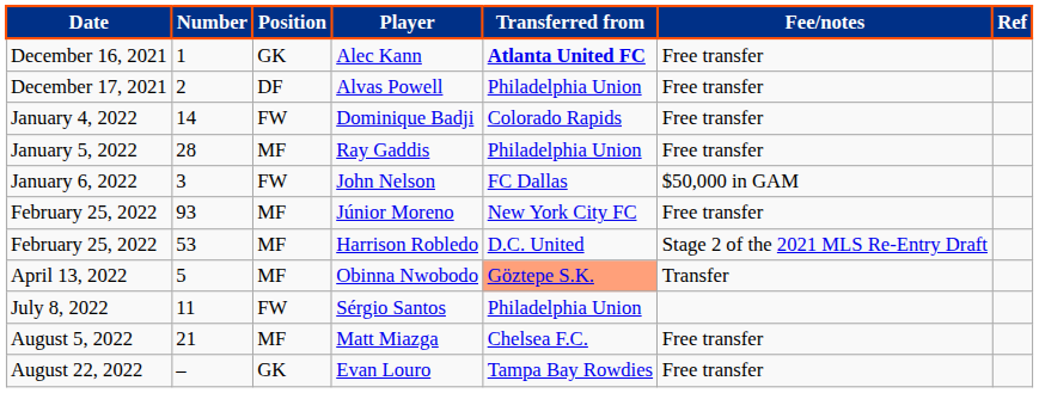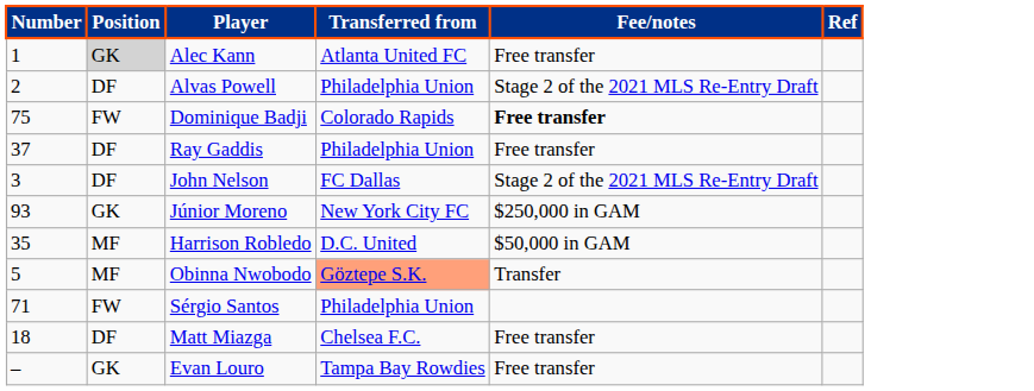 <table class="wikitable sortable" style="text-align:left; font-size:100%;">
 <tr>
-<th style="background:#003087; color:#FFFFFF; border:2px solid #FE5000;" scope="col">Date</th>
 <th style="background:#003087; color:#FFFFFF; border:2px solid #FE5000;" scope="col">Number</th>
 <th style="background:#003087; color:#FFFFFF; border:2px solid #FE5000;" scope="col">Position</th>
 <th style="background:#003087; color:#FFFFFF; border:2px solid #FE5000;" scope="col">Player</th>
 <th style="background:#003087; color:#FFFFFF; border:2px solid #FE5000;" scope="col">Transferred from</th>
 <th style="background:#003087; color:#FFFFFF; border:2px solid #FE5000;" scope="col">Fee/notes</th>
 <th style="background:#003087; color:#FFFFFF; border:2px solid #FE5000;" scope="col">Ref</th>
 </tr>
 <tr>
-<td>December 16, 2021</td>
 <td>1</td>
-<td>GK</td>
+<td style="background: lightgrey;">GK</td>
 <td> <a href='#'>Alec Kann</a></td>
-<td><strong> <a href='#'>Atlanta United FC</a></strong></td>
+<td> <a href='#'>Atlanta United FC</a></td>
 <td>Free transfer</td>
 <td></td>
 </tr>
 <tr>
-<td>December 17, 2021</td>
 <td>2</td>
 <td>DF</td>
 <td> <a href='#'>Alvas Powell</a></td>
 <td> <a href='#'>Philadelphia Union</a></td>
-<td>Free transfer</td>
+<td>Stage 2 of the <a href='#'>2021 MLS Re-Entry Draft</a></td>
 <td></td>
 </tr>
 <tr>
-<td>January 4, 2022</td>
-<td>14</td>
+<td>75</td>
 <td>FW</td>
 <td> <a href='#'>Dominique Badji</a></td>
 <td> <a href='#'>Colorado Rapids</a></td>
-<td>Free transfer</td>
+<td><strong>Free transfer</strong></td>
 <td></td>
 </tr>
 <tr>
-<td>January 5, 2022</td>
-<td>28</td>
-<td>MF</td>
+<td>37</td>
+<td>DF</td>
 <td> <a href='#'>Ray Gaddis</a></td>
 <td> <a href='#'>Philadelphia Union</a></td>
 <td>Free transfer</td>
 <td></td>
 </tr>
 <tr>
-<td>January 6, 2022</td>
 <td>3</td>
-<td>FW</td>
+<td>DF</td>
 <td> <a href='#'>John Nelson</a></td>
 <td> <a href='#'>FC Dallas</a></td>
+<td>Stage 2 of the <a href='#'>2021 MLS Re-Entry Draft</a></td>
+<td></td>
+</tr>
+<tr>
+<td>93</td>
+<td>GK</td>
+<td> <a href='#'>Júnior Moreno</a></td>
+<td> <a href='#'>New York City FC</a></td>
+<td>$250,000 in GAM</td>
+<td></td>
+</tr>
+<tr>
+<td>35</td>
+<td>MF</td>
+<td> <a href='#'>Harrison Robledo</a></td>
+<td> <a href='#'>D.C. United</a></td>
 <td>$50,000 in GAM</td>
 <td></td>
 </tr>
 <tr>
-<td>February 25, 2022</td>
-<td>93</td>
-<td>MF</td>
-<td> <a href='#'>Júnior Moreno</a></td>
-<td> <a href='#'>New York City FC</a></td>
-<td>Free transfer</td>
-<td></td>
-</tr>
-<tr>
-<td>February 25, 2022</td>
-<td>53</td>
-<td>MF</td>
-<td> <a href='#'>Harrison Robledo</a></td>
-<td> <a href='#'>D.C. United</a></td>
-<td>Stage 2 of the <a href='#'>2021 MLS Re-Entry Draft</a></td>
-<td></td>
-</tr>
-<tr>
-<td>April 13, 2022</td>
 <td>5</td>
 <td>MF</td>
 <td> <a href='#'>Obinna Nwobodo</a></td>
 <td style="background: lightsalmon;"> <a href='#'>Göztepe S.K.</a></td>
 <td>Transfer</td>
 <td></td>
 </tr>
 <tr>
-<td>July 8, 2022</td>
-<td>11</td>
+<td>71</td>
 <td>FW</td>
 <td> <a href='#'>Sérgio Santos</a></td>
 <td> <a href='#'>Philadelphia Union</a></td>
 <td></td>
 <td></td>
 </tr>
 <tr>
-<td>August 5, 2022</td>
-<td>21</td>
-<td>MF</td>
+<td>18</td>
+<td>DF</td>
 <td> <a href='#'>Matt Miazga</a></td>
 <td> <a href='#'>Chelsea F.C.</a></td>
 <td>Free transfer</td>
 <td></td>
 </tr>
 <tr>
-<td>August 22, 2022</td>
 <td>–</td>
 <td>GK</td>
 <td> <a href='#'>Evan Louro</a></td>
 <td> <a href='#'>Tampa Bay Rowdies</a></td>
 <td>Free transfer</td>
 <td></td>
 </tr>
 </table>
